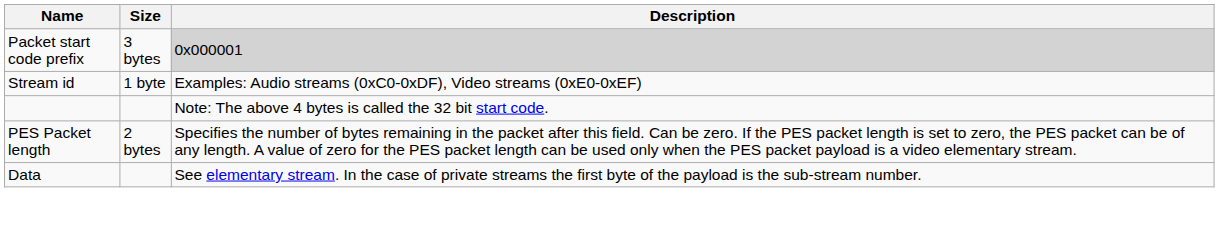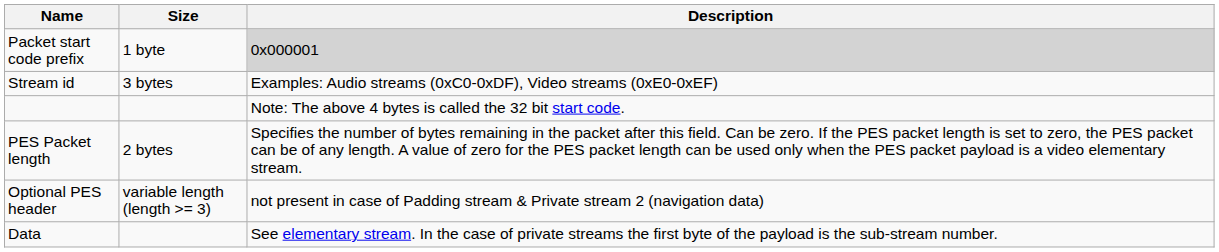 <table class="wikitable">
 <tr>
 <th>Name</th>
 <th>Size</th>
 <th>Description</th>
 </tr>
 <tr>
 <td>Packet start code prefix</td>
-<td>3 bytes</td>
+<td>1 byte</td>
 <td style="background: lightgrey;">0x000001</td>
 </tr>
 <tr>
 <td>Stream id</td>
-<td>1 byte</td>
+<td>3 bytes</td>
 <td>Examples: Audio streams (0xC0-0xDF), Video streams (0xE0-0xEF) </td>
 </tr>
 <tr>
 <td></td>
 <td></td>
 <td>Note: The above 4 bytes is called the 32 bit <a href='#'>start code</a>.</td>
 </tr>
 <tr>
 <td>PES Packet length</td>
 <td>2 bytes</td>
 <td>Specifies the number of bytes remaining in the packet after this field. Can be zero. If the PES packet length is set to zero, the PES packet can be of any length. A value of zero for the PES packet length can be used only when the PES packet payload is a video elementary stream.</td>
 </tr>
 <tr>
+<td>Optional PES header</td>
+<td>variable length (length >= 3)</td>
+<td>not present in case of Padding stream & Private stream 2 (navigation data)</td>
+</tr>
+<tr>
 <td>Data</td>
 <td></td>
 <td>See <a href='#'>elementary stream</a>. In the case of private streams the first byte of the payload is the sub-stream number.</td>
 </tr>
 </table>
